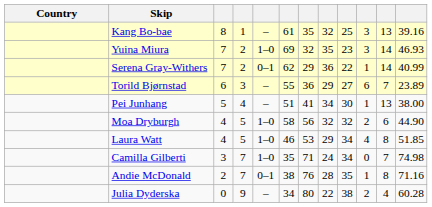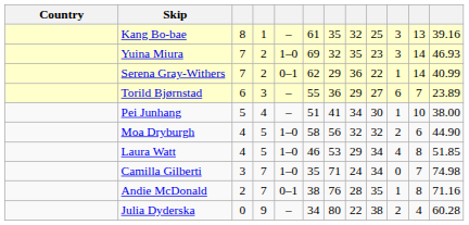 <table class=wikitable style="text-align:center;">
 <tr>
 <th width=140>Country</th>
 <th width=140>Skip</th>
 <th width=20></th>
 <th width=20></th>
 <th width=30></th>
 <th width=20></th>
 <th width=20></th>
 <th width=20></th>
 <th width=20></th>
 <th width=20></th>
 <th width=20></th>
 <th width=20></th>
 </tr>
 <tr bgcolor=#ffffcc>
 <td style="text-align:left;"></td>
 <td style="text-align:left;"><a href='#'>Kang Bo-bae</a></td>
 <td>8</td>
 <td>1</td>
 <td>–</td>
 <td>61</td>
 <td>35</td>
 <td>32</td>
 <td>25</td>
 <td>3</td>
 <td>13</td>
 <td>39.16</td>
 </tr>
 <tr bgcolor=#ffffcc>
 <td style="text-align:left;"></td>
 <td style="text-align:left;"><a href='#'>Yuina Miura</a></td>
 <td>7</td>
 <td>2</td>
 <td>1–0</td>
 <td>69</td>
 <td>32</td>
 <td>35</td>
 <td>23</td>
 <td>3</td>
 <td>14</td>
 <td>46.93</td>
 </tr>
 <tr bgcolor=#ffffcc>
 <td style="text-align:left;"></td>
 <td style="text-align:left;"><a href='#'>Serena Gray-Withers</a></td>
 <td>7</td>
 <td>2</td>
 <td>0–1</td>
 <td>62</td>
 <td>29</td>
 <td>36</td>
 <td>22</td>
 <td>1</td>
 <td>14</td>
 <td>40.99</td>
 </tr>
 <tr bgcolor=#ffffcc>
 <td style="text-align:left;"></td>
 <td style="text-align:left;"><a href='#'>Torild Bjørnstad</a></td>
 <td>6</td>
 <td>3</td>
 <td>–</td>
 <td>55</td>
 <td>36</td>
 <td>29</td>
 <td>27</td>
 <td>6</td>
 <td>7</td>
 <td>23.89</td>
 </tr>
 <tr>
 <td style="text-align:left;"></td>
 <td style="text-align:left;"><a href='#'>Pei Junhang</a></td>
 <td>5</td>
 <td>4</td>
 <td>–</td>
 <td>51</td>
 <td>41</td>
 <td>34</td>
 <td>30</td>
 <td>1</td>
-<td>13</td>
+<td>10</td>
 <td>38.00</td>
 </tr>
 <tr>
 <td style="text-align:left;"></td>
 <td style="text-align:left;"><a href='#'>Moa Dryburgh</a></td>
 <td>4</td>
 <td>5</td>
 <td>1–0</td>
 <td>58</td>
 <td>56</td>
 <td>32</td>
 <td>32</td>
 <td>2</td>
 <td>6</td>
 <td>44.90</td>
 </tr>
 <tr>
 <td style="text-align:left;"></td>
 <td style="text-align:left;"><a href='#'>Laura Watt</a></td>
 <td>4</td>
 <td>5</td>
 <td>1–0</td>
 <td>46</td>
 <td>53</td>
 <td>29</td>
 <td>34</td>
 <td>4</td>
 <td>8</td>
 <td>51.85</td>
 </tr>
 <tr>
 <td style="text-align:left;"></td>
 <td style="text-align:left;"><a href='#'>Camilla Gilberti</a></td>
 <td>3</td>
 <td>7</td>
 <td>1–0</td>
 <td>35</td>
 <td>71</td>
 <td>24</td>
 <td>34</td>
 <td>0</td>
 <td>7</td>
 <td>74.98</td>
 </tr>
 <tr>
 <td style="text-align:left;"></td>
 <td style="text-align:left;"><a href='#'>Andie McDonald</a></td>
 <td>2</td>
 <td>7</td>
 <td>0–1</td>
 <td>38</td>
 <td>76</td>
 <td>28</td>
 <td>35</td>
 <td>1</td>
 <td>8</td>
 <td>71.16</td>
 </tr>
 <tr>
 <td style="text-align:left;"></td>
 <td style="text-align:left;"><a href='#'>Julia Dyderska</a></td>
 <td>0</td>
 <td>9</td>
 <td>–</td>
 <td>34</td>
 <td>80</td>
 <td>22</td>
 <td>38</td>
 <td>2</td>
 <td>4</td>
 <td>60.28</td>
 </tr>
 </table>
